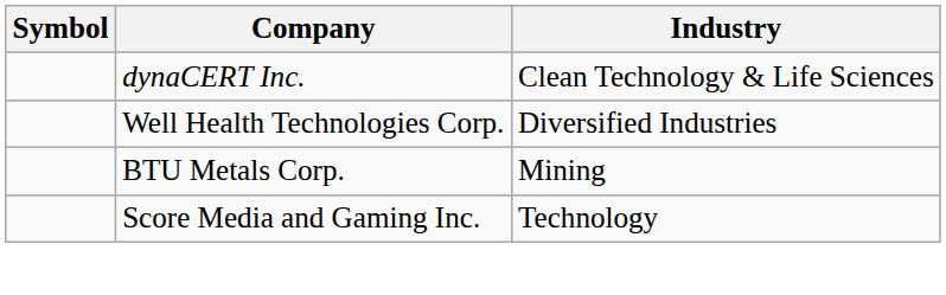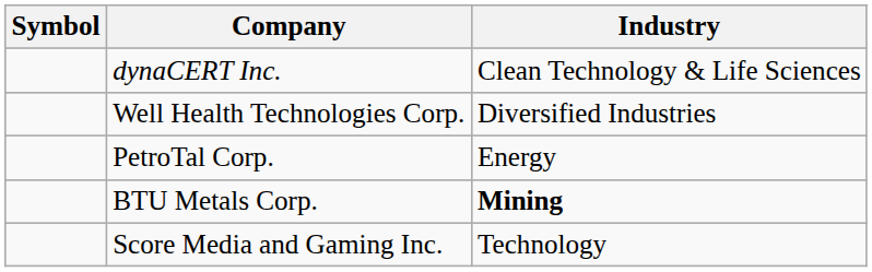 <table class="wikitable">
 <tr>
 <th>Symbol</th>
 <th>Company</th>
 <th>Industry</th>
 </tr>
 <tr>
 <td></td>
 <td><em>dynaCERT Inc.</em></td>
 <td>Clean Technology & Life Sciences</td>
 </tr>
 <tr>
 <td></td>
 <td>Well Health Technologies Corp.</td>
 <td>Diversified Industries</td>
 </tr>
 <tr>
 <td></td>
+<td>PetroTal Corp.</td>
+<td>Energy</td>
+</tr>
+<tr>
+<td></td>
 <td>BTU Metals Corp.</td>
-<td>Mining</td>
+<td><strong>Mining</strong></td>
 </tr>
 <tr>
 <td></td>
 <td>Score Media and Gaming Inc.</td>
 <td>Technology</td>
 </tr>
 </table>
